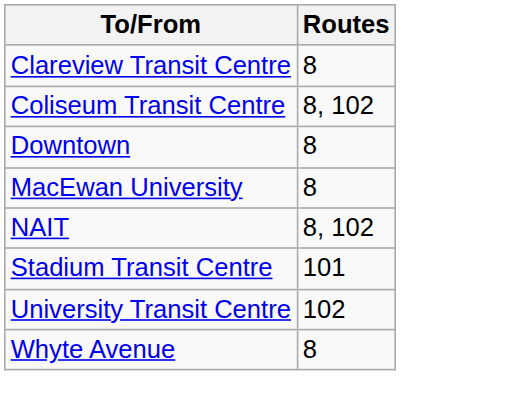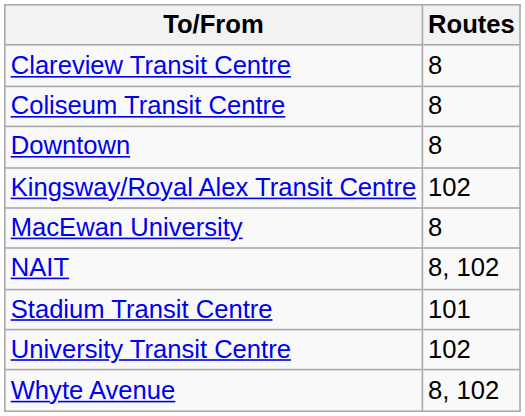 <table class="wikitable mw-collapsible mw-collapsed" style="font-size: 100%" width=align=>
 <tr>
 <th>To/From</th>
 <th>Routes</th>
 </tr>
 <tr>
 <td><a href='#'>Clareview Transit Centre</a></td>
 <td>8</td>
 </tr>
 <tr>
 <td><a href='#'>Coliseum Transit Centre</a></td>
-<td>8, 102</td>
+<td>8</td>
 </tr>
 <tr>
 <td><a href='#'>Downtown</a></td>
 <td>8</td>
+</tr>
+<tr>
+<td><a href='#'>Kingsway/Royal Alex Transit Centre</a></td>
+<td>102</td>
 </tr>
 <tr>
 <td><a href='#'>MacEwan University</a></td>
 <td>8</td>
 </tr>
 <tr>
 <td><a href='#'>NAIT</a></td>
 <td>8, 102</td>
 </tr>
 <tr>
 <td><a href='#'>Stadium Transit Centre</a></td>
 <td>101</td>
 </tr>
 <tr>
 <td><a href='#'>University Transit Centre</a></td>
 <td>102</td>
 </tr>
 <tr>
 <td><a href='#'>Whyte Avenue</a></td>
-<td>8</td>
+<td>8, 102</td>
 </tr>
 </table>
